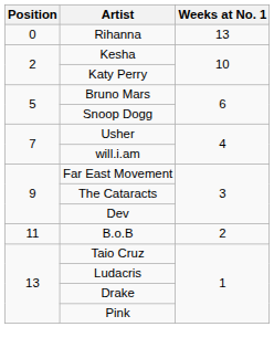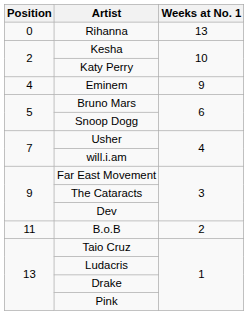 <table class="wikitable plainrowheaders" style="text-align:center;">
 <tr>
 <th>Position</th>
 <th>Artist</th>
 <th>Weeks at No. 1</th>
 </tr>
 <tr>
 <td>0</td>
 <td>Rihanna</td>
 <td>13</td>
 </tr>
 <tr>
 <td rowspan=2>2</td>
 <td>Kesha</td>
 <td rowspan=2>10</td>
 </tr>
 <tr>
 <td>Katy Perry</td>
+</tr>
+<tr>
+<td>4</td>
+<td>Eminem</td>
+<td>9</td>
 </tr>
 <tr>
 <td rowspan=2>5</td>
 <td>Bruno Mars</td>
 <td rowspan=2>6</td>
 </tr>
 <tr>
 <td>Snoop Dogg</td>
 </tr>
 <tr>
 <td rowspan=2>7</td>
 <td>Usher</td>
 <td rowspan=2>4</td>
 </tr>
 <tr>
 <td>will.i.am</td>
 </tr>
 <tr>
 <td rowspan=3>9</td>
 <td>Far East Movement</td>
 <td rowspan=3>3</td>
 </tr>
 <tr>
 <td>The Cataracts</td>
 </tr>
 <tr>
 <td>Dev</td>
 </tr>
 <tr>
 <td>11</td>
 <td>B.o.B</td>
 <td>2</td>
 </tr>
 <tr>
 <td rowspan=4>13</td>
 <td>Taio Cruz</td>
 <td rowspan=4>1</td>
 </tr>
 <tr>
 <td>Ludacris</td>
 </tr>
 <tr>
 <td>Drake</td>
 </tr>
 <tr>
 <td>Pink</td>
 </tr>
 </table>
